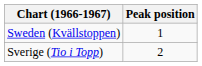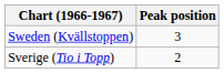 <table class="wikitable">
 <tr>
 <th align="center">Chart (1966-1967)</th>
 <th align="center">Peak position</th>
 </tr>
 <tr>
 <td align="left"><a href='#'>Sweden</a> (<a href='#'>Kvällstoppen</a>)</td>
-<td align="center">1</td>
+<td align="center">3</td>
 </tr>
 <tr>
 <td align="left">Sverige (<em><a href='#'>Tio i Topp</a></em>)</td>
 <td align="center">2</td>
 </tr>
 </table>
